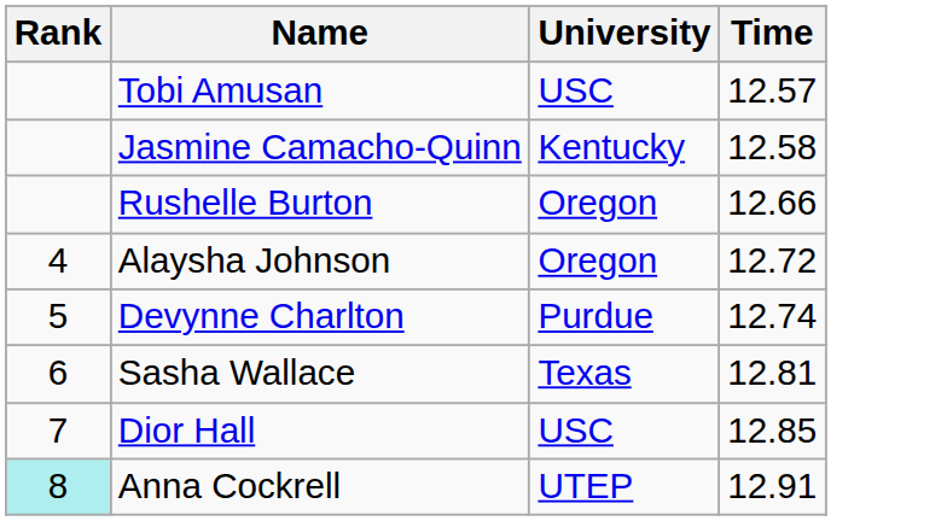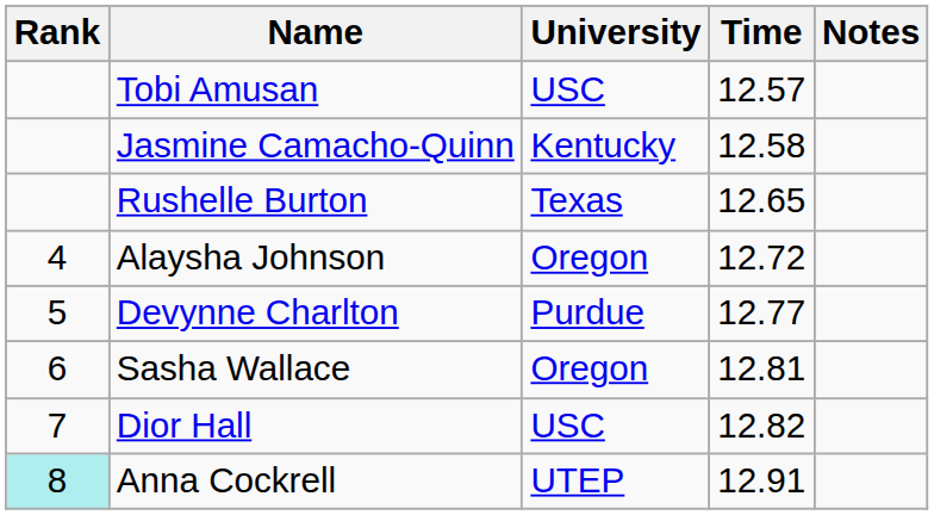 <table class="wikitable sortable" style="text-align:center">
 <tr>
 <th>Rank</th>
 <th>Name</th>
 <th>University</th>
 <th>Time</th>
+<th>Notes</th>
 </tr>
 <tr>
 <td></td>
 <td align=left><a href='#'>Tobi Amusan</a> </td>
 <td align="left"><a href='#'>USC</a></td>
 <td>12.57</td>
+<td></td>
 </tr>
 <tr>
 <td></td>
 <td align=left><a href='#'>Jasmine Camacho-Quinn</a> </td>
 <td align="left"><a href='#'>Kentucky</a></td>
 <td>12.58</td>
+<td></td>
 </tr>
 <tr>
 <td></td>
 <td align=left><a href='#'>Rushelle Burton</a></td>
-<td align="left"><a href='#'>Oregon</a></td>
-<td>12.66</td>
+<td align="left"><a href='#'>Texas</a></td>
+<td>12.65</td>
+<td></td>
 </tr>
 <tr>
 <td>4</td>
 <td align=left>Alaysha Johnson</td>
 <td align="left"><a href='#'>Oregon</a></td>
 <td>12.72</td>
+<td></td>
 </tr>
 <tr>
 <td>5</td>
 <td align=left><a href='#'>Devynne Charlton</a></td>
 <td align="left"><a href='#'>Purdue</a></td>
-<td>12.74</td>
+<td>12.77</td>
+<td></td>
 </tr>
 <tr>
 <td>6</td>
 <td align=left>Sasha Wallace</td>
-<td align="left"><a href='#'>Texas</a></td>
+<td align="left"><a href='#'>Oregon</a></td>
 <td>12.81</td>
+<td></td>
 </tr>
 <tr>
 <td>7</td>
 <td align=left><a href='#'>Dior Hall</a></td>
 <td align="left"><a href='#'>USC</a></td>
-<td>12.85</td>
+<td>12.82</td>
+<td></td>
 </tr>
 <tr>
 <td style="background: paleturquoise;">8</td>
 <td align="left">Anna Cockrell</td>
 <td align="left"><a href='#'>UTEP</a></td>
 <td>12.91</td>
+<td></td>
 </tr>
 </table>
